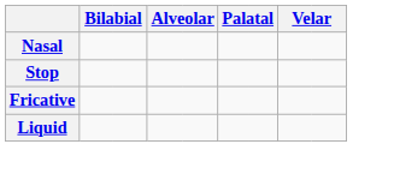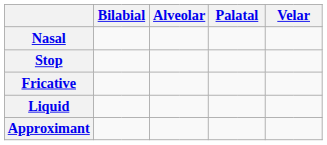 <table class="wikitable" style="text-align: center">
 <tr>
 <th></th>
 <th colspan="2"><a href='#'>Bilabial</a></th>
 <th colspan="2"><a href='#'>Alveolar</a></th>
 <th colspan="2"><a href='#'>Palatal</a></th>
 <th colspan="2"><a href='#'>Velar</a></th>
 </tr>
 <tr>
 <th><a href='#'>Nasal</a></th>
 <td style="border-right-width: 0;" width="25px"></td>
 <td style="border-left-width: 0;" width="25px"></td>
 <td style="border-right-width: 0;" width="25px"></td>
 <td style="border-left-width: 0;" width="25px"></td>
 <td style="border-right-width: 0;"></td>
 <td style="border-left-width: 0;"></td>
 <td style="border-right-width: 0;"></td>
 <td style="border-left-width: 0;"></td>
 </tr>
 <tr>
 <th><a href='#'>Stop</a></th>
 <td style="border-right-width: 0;"></td>
 <td style="border-left-width: 0;"></td>
 <td style="border-right-width: 0;"></td>
 <td style="border-left-width: 0;"></td>
 <td style="border-right-width: 0;"></td>
 <td style="border-left-width: 0;"></td>
 <td style="border-right-width: 0;" width="25px"></td>
 <td style="border-left-width: 0;" width="25px"></td>
 </tr>
 <tr>
 <th><a href='#'>Fricative</a></th>
 <td style="border-right-width: 0;"></td>
 <td style="border-left-width: 0;"></td>
 <td style="border-right-width: 0;"></td>
 <td style="border-left-width: 0;"></td>
 <td style="border-right-width: 0;"></td>
 <td style="border-left-width: 0;"></td>
 <td style="border-right-width: 0;"></td>
 <td style="border-left-width: 0;"></td>
 </tr>
 <tr>
 <th><a href='#'>Liquid</a></th>
 <td style="border-right-width: 0;"></td>
 <td style="border-left-width: 0;"></td>
 <td style="border-right-width: 0;"></td>
 <td style="border-left-width: 0;"></td>
 <td style="border-right-width: 0;"></td>
 <td style="border-left-width: 0;"></td>
 <td style="border-right-width: 0;"></td>
 <td style="border-left-width: 0;"></td>
 </tr>
+<tr>
+<th><a href='#'>Approximant</a></th>
+<td style="border-right-width: 0;"></td>
+<td style="border-left-width: 0;"></td>
+<td style="border-right-width: 0;"></td>
+<td style="border-left-width: 0;"></td>
+<td style="border-right-width: 0;" width="25px"></td>
+<td style="border-left-width: 0;" width="25px"></td>
+<td style="border-right-width: 0;"></td>
+<td style="border-left-width: 0;"></td>
+</tr>
 </table>
